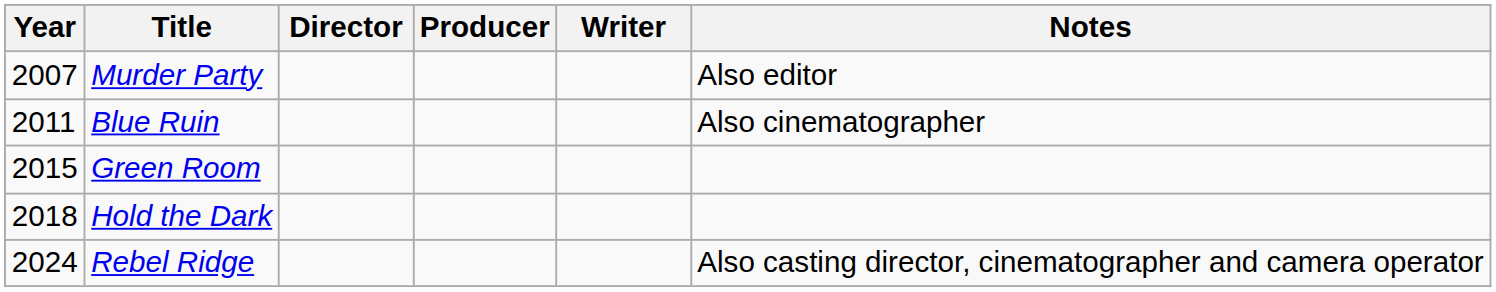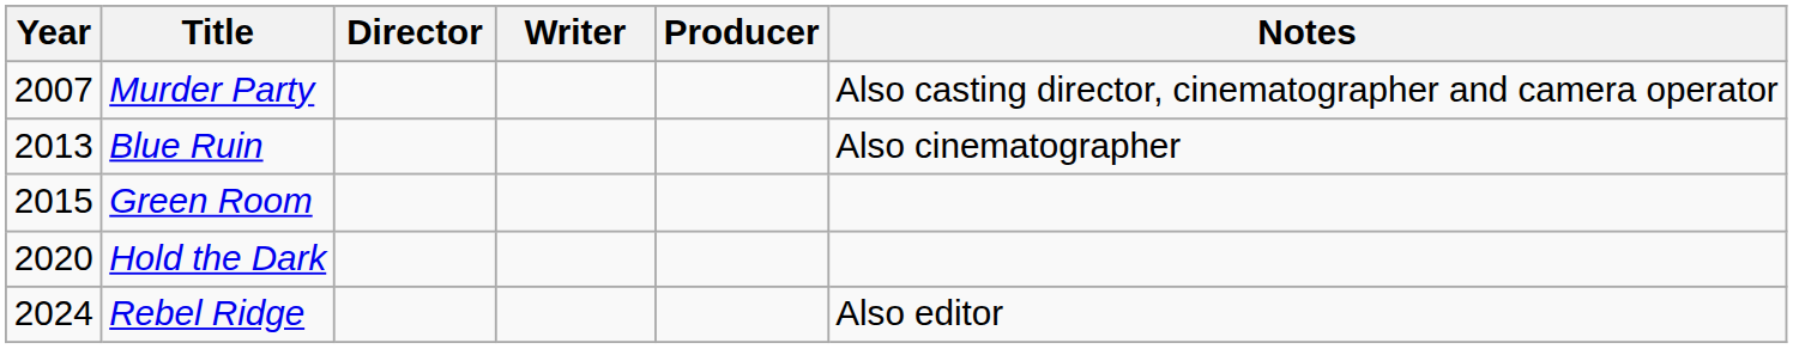 <table class="wikitable">
 <tr>
 <th>Year</th>
 <th>Title</th>
 <th width=65>Director</th>
+<th width=65>Writer</th>
 <th width=65>Producer</th>
-<th width=65>Writer</th>
 <th>Notes</th>
 </tr>
 <tr>
 <td>2007</td>
 <td><em><a href='#'>Murder Party</a></em></td>
 <td></td>
 <td></td>
 <td></td>
-<td>Also editor</td>
+<td>Also casting director, cinematographer and camera operator</td>
 </tr>
 <tr>
-<td>2011</td>
+<td>2013</td>
 <td><em><a href='#'>Blue Ruin</a></em></td>
 <td></td>
 <td></td>
 <td></td>
 <td>Also cinematographer</td>
 </tr>
 <tr>
 <td>2015</td>
 <td><em><a href='#'>Green Room</a></em></td>
 <td></td>
 <td></td>
 <td></td>
 <td></td>
 </tr>
 <tr>
-<td>2018</td>
+<td>2020</td>
 <td><em><a href='#'>Hold the Dark</a></em></td>
 <td></td>
 <td></td>
 <td></td>
 <td></td>
 </tr>
 <tr>
 <td>2024</td>
 <td><em><a href='#'>Rebel Ridge</a></em></td>
 <td></td>
 <td></td>
 <td></td>
-<td>Also casting director, cinematographer and camera operator</td>
+<td>Also editor</td>
 </tr>
 </table>
